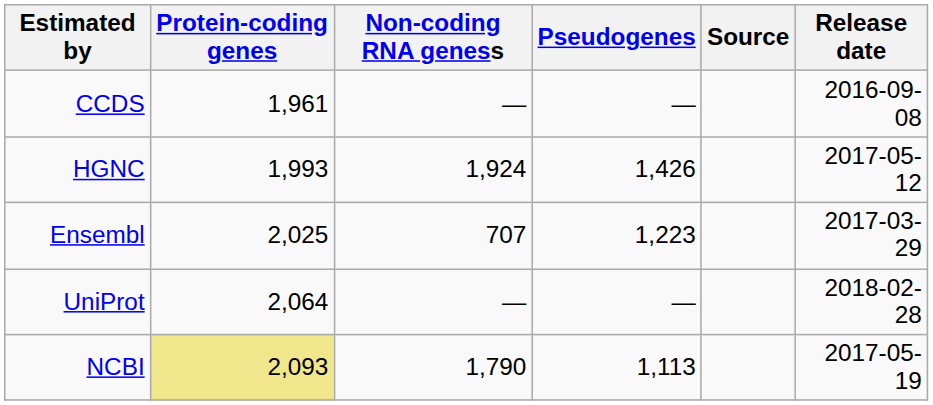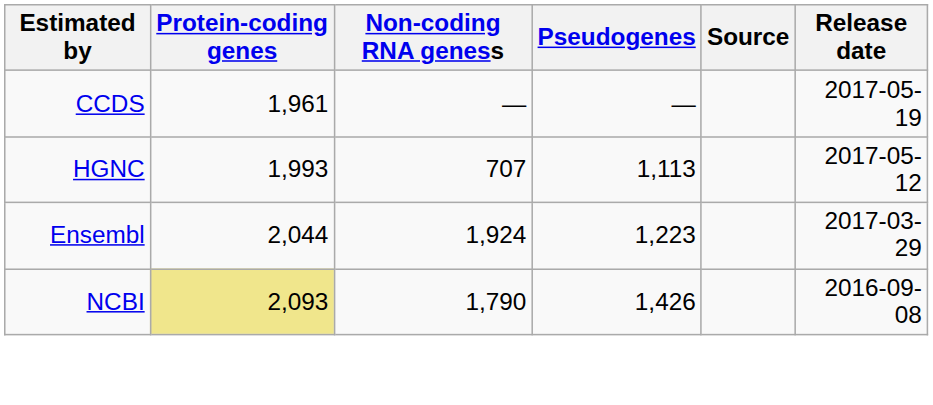 <table class="wikitable" style="text-align:right">
 <tr>
 <th>Estimated by</th>
 <th><a href='#'>Protein-coding genes</a></th>
 <th><a href='#'>Non-coding RNA genes</a>s</th>
 <th><a href='#'>Pseudogenes</a></th>
 <th>Source</th>
 <th>Release date</th>
 </tr>
 <tr>
 <td><a href='#'>CCDS</a></td>
 <td>1,961</td>
 <td>—</td>
 <td>—</td>
 <td style="text-align:center"></td>
-<td>2016-09-08</td>
+<td>2017-05-19</td>
 </tr>
 <tr>
 <td><a href='#'>HGNC</a></td>
 <td>1,993</td>
-<td>1,924</td>
-<td>1,426</td>
+<td>707</td>
+<td>1,113</td>
 <td style="text-align:center"></td>
 <td>2017-05-12</td>
 </tr>
 <tr>
 <td><a href='#'>Ensembl</a></td>
-<td>2,025</td>
-<td>707</td>
+<td>2,044</td>
+<td>1,924</td>
 <td>1,223</td>
 <td style="text-align:center"></td>
 <td>2017-03-29</td>
 </tr>
 <tr>
-<td><a href='#'>UniProt</a></td>
-<td>2,064</td>
-<td>—</td>
-<td>—</td>
-<td style="text-align:center"></td>
-<td>2018-02-28</td>
-</tr>
-<tr>
 <td><a href='#'>NCBI</a></td>
 <td style="background: khaki;">2,093</td>
 <td>1,790</td>
-<td>1,113</td>
+<td>1,426</td>
 <td style="text-align:center"></td>
-<td>2017-05-19</td>
+<td>2016-09-08</td>
 </tr>
 </table>
